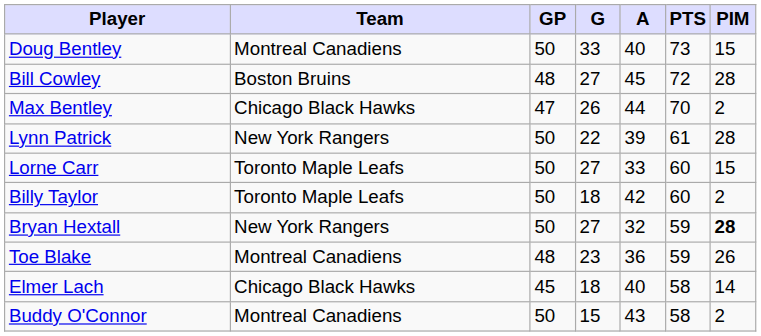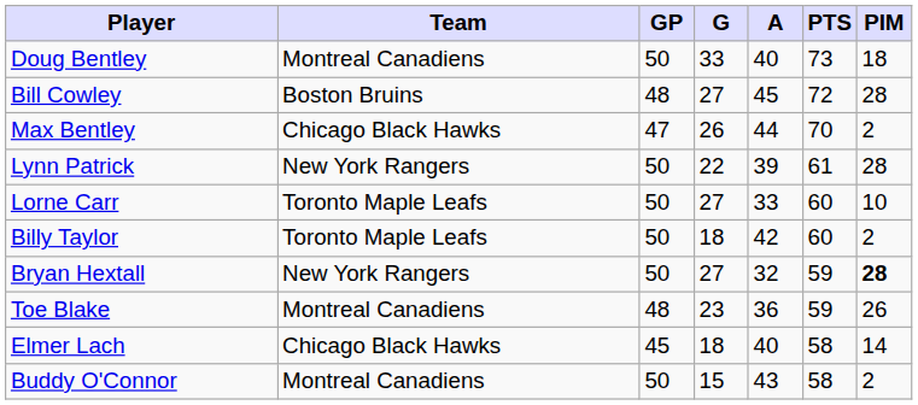 <table class="wikitable">
 <tr>
 <th style="background:#ddf; width:30%;">Player</th>
 <th style="background:#ddf; width:40%;">Team</th>
 <th style="background:#ddf; width:6%;">GP</th>
 <th style="background:#ddf; width:6%;">G</th>
 <th style="background:#ddf; width:6%;">A</th>
 <th style="background:#ddf; width:6%;">PTS</th>
 <th style="background:#ddf; width:6%;">PIM</th>
 </tr>
 <tr>
 <td><a href='#'>Doug Bentley</a></td>
 <td>Montreal Canadiens</td>
 <td>50</td>
 <td>33</td>
 <td>40</td>
 <td>73</td>
-<td>15</td>
+<td>18</td>
 </tr>
 <tr>
 <td><a href='#'>Bill Cowley</a></td>
 <td>Boston Bruins</td>
 <td>48</td>
 <td>27</td>
 <td>45</td>
 <td>72</td>
 <td>28</td>
 </tr>
 <tr>
 <td><a href='#'>Max Bentley</a></td>
 <td>Chicago Black Hawks</td>
 <td>47</td>
 <td>26</td>
 <td>44</td>
 <td>70</td>
 <td>2</td>
 </tr>
 <tr>
 <td><a href='#'>Lynn Patrick</a></td>
 <td>New York Rangers</td>
 <td>50</td>
 <td>22</td>
 <td>39</td>
 <td>61</td>
 <td>28</td>
 </tr>
 <tr>
 <td><a href='#'>Lorne Carr</a></td>
 <td>Toronto Maple Leafs</td>
 <td>50</td>
 <td>27</td>
 <td>33</td>
 <td>60</td>
-<td>15</td>
+<td>10</td>
 </tr>
 <tr>
 <td><a href='#'>Billy Taylor</a></td>
 <td>Toronto Maple Leafs</td>
 <td>50</td>
 <td>18</td>
 <td>42</td>
 <td>60</td>
 <td>2</td>
 </tr>
 <tr>
 <td><a href='#'>Bryan Hextall</a></td>
 <td>New York Rangers</td>
 <td>50</td>
 <td>27</td>
 <td>32</td>
 <td>59</td>
 <td><strong>28</strong></td>
 </tr>
 <tr>
 <td><a href='#'>Toe Blake</a></td>
 <td>Montreal Canadiens</td>
 <td>48</td>
 <td>23</td>
 <td>36</td>
 <td>59</td>
 <td>26</td>
 </tr>
 <tr>
 <td><a href='#'>Elmer Lach</a></td>
 <td>Chicago Black Hawks</td>
 <td>45</td>
 <td>18</td>
 <td>40</td>
 <td>58</td>
 <td>14</td>
 </tr>
 <tr>
 <td><a href='#'>Buddy O'Connor</a></td>
 <td>Montreal Canadiens</td>
 <td>50</td>
 <td>15</td>
 <td>43</td>
 <td>58</td>
 <td>2</td>
 </tr>
 </table>
